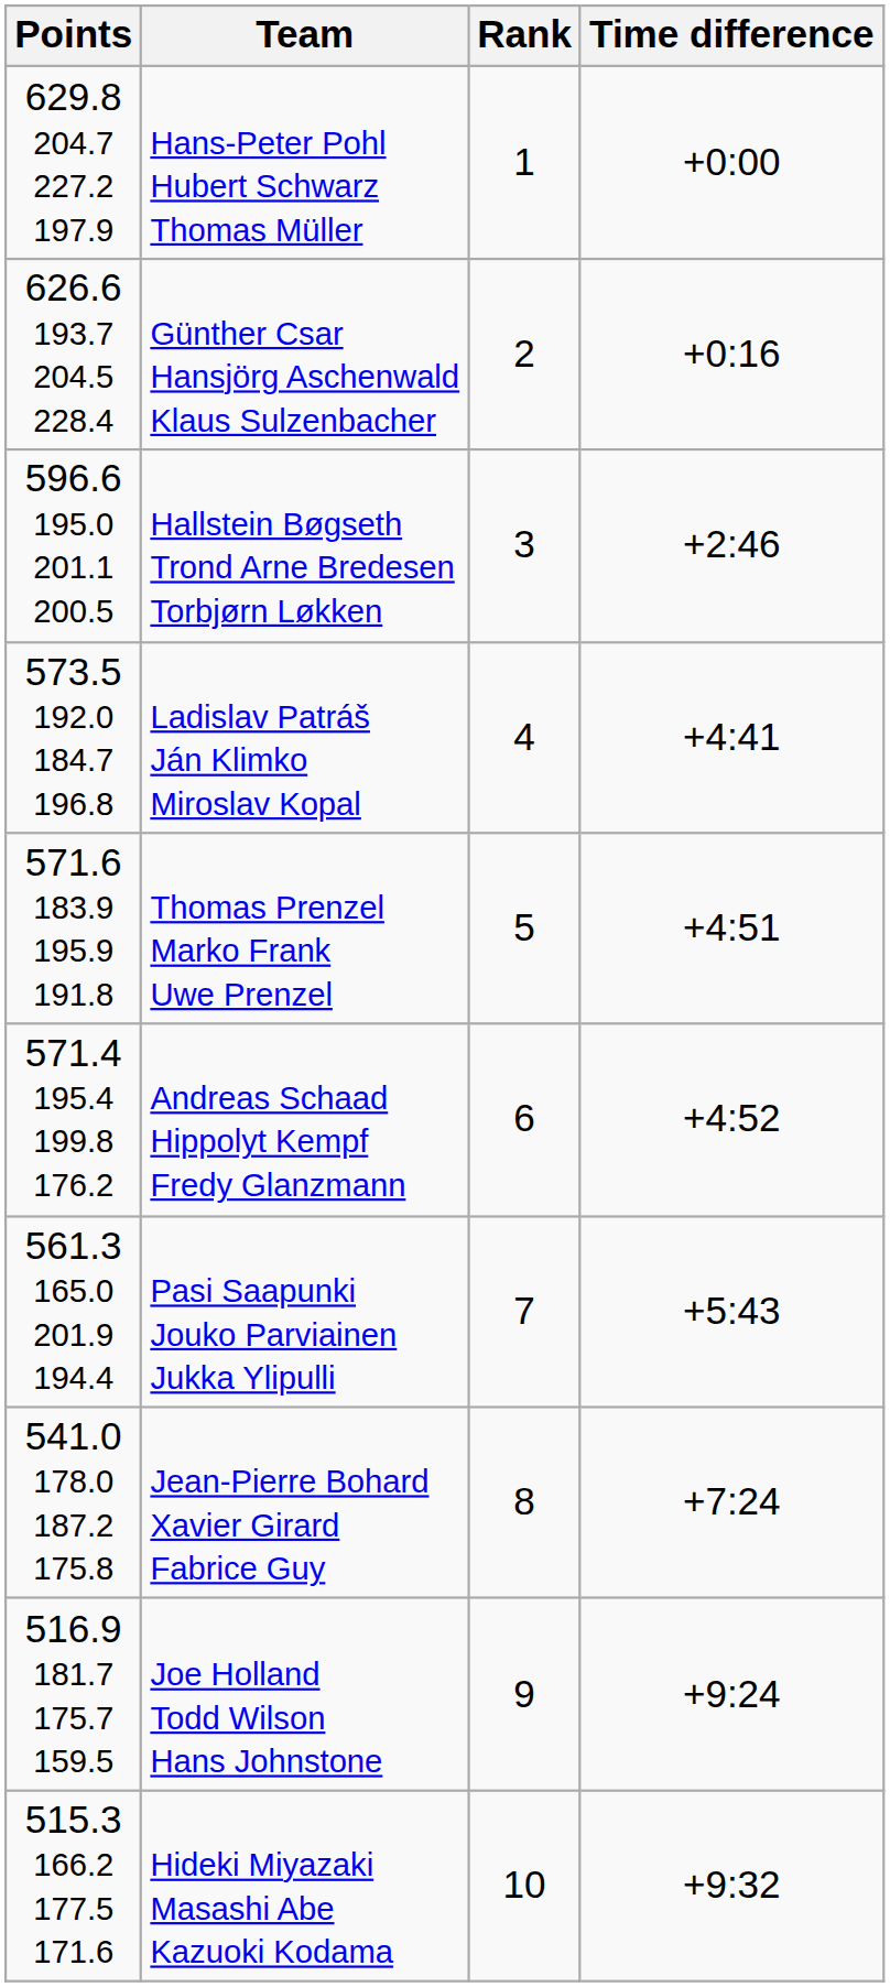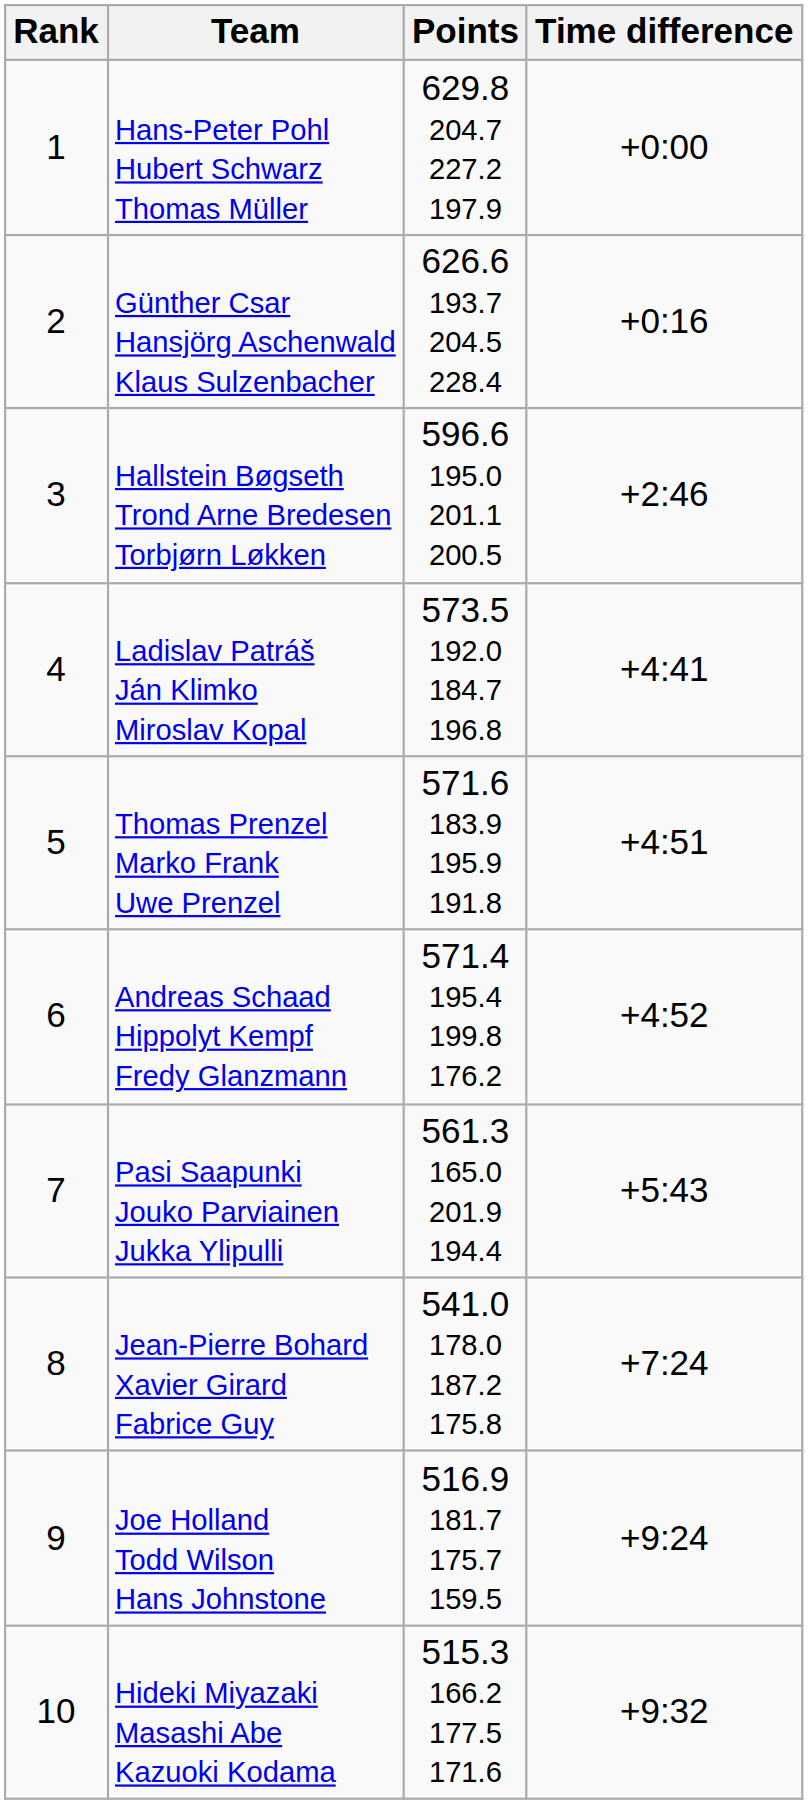 <table class="wikitable sortable" style="text-align:center">
 <tr>
+<th>Rank</th>
+<th>Team</th>
 <th>Points</th>
-<th>Team</th>
-<th>Rank</th>
 <th>Time difference</th>
 </tr>
 <tr>
+<td>1</td>
+<td align=left> <br> <small> <a href='#'>Hans-Peter Pohl</a> <br> <a href='#'>Hubert Schwarz</a> <br> <a href='#'>Thomas Müller</a></small></td>
 <td>629.8 <br> <small> 204.7 <br> 227.2 <br> 197.9</small></td>
-<td align=left> <br> <small> <a href='#'>Hans-Peter Pohl</a> <br> <a href='#'>Hubert Schwarz</a> <br> <a href='#'>Thomas Müller</a></small></td>
-<td>1</td>
 <td>+0:00</td>
 </tr>
 <tr>
+<td>2</td>
+<td align=left> <br> <small> <a href='#'>Günther Csar</a> <br> <a href='#'>Hansjörg Aschenwald</a> <br> <a href='#'>Klaus Sulzenbacher</a></small></td>
 <td>626.6 <br> <small> 193.7 <br> 204.5 <br> 228.4 </small></td>
-<td align=left> <br> <small> <a href='#'>Günther Csar</a> <br> <a href='#'>Hansjörg Aschenwald</a> <br> <a href='#'>Klaus Sulzenbacher</a></small></td>
-<td>2</td>
 <td>+0:16</td>
 </tr>
 <tr>
+<td>3</td>
+<td align=left> <br> <small> <a href='#'>Hallstein Bøgseth</a> <br> <a href='#'>Trond Arne Bredesen</a> <br> <a href='#'>Torbjørn Løkken</a></small></td>
 <td>596.6 <br> <small> 195.0 <br> 201.1 <br> 200.5</small></td>
-<td align=left> <br> <small> <a href='#'>Hallstein Bøgseth</a> <br> <a href='#'>Trond Arne Bredesen</a> <br> <a href='#'>Torbjørn Løkken</a></small></td>
-<td>3</td>
 <td>+2:46</td>
 </tr>
 <tr>
+<td>4</td>
+<td align=left> <br> <small> <a href='#'>Ladislav Patráš</a> <br> <a href='#'>Ján Klimko</a> <br> <a href='#'>Miroslav Kopal</a></small></td>
 <td>573.5 <br> <small> 192.0 <br> 184.7 <br> 196.8</small></td>
-<td align=left> <br> <small> <a href='#'>Ladislav Patráš</a> <br> <a href='#'>Ján Klimko</a> <br> <a href='#'>Miroslav Kopal</a></small></td>
-<td>4</td>
 <td>+4:41</td>
 </tr>
 <tr>
+<td>5</td>
+<td align=left> <br> <small> <a href='#'>Thomas Prenzel</a> <br> <a href='#'>Marko Frank</a> <br> <a href='#'>Uwe Prenzel</a></small></td>
 <td>571.6 <br> <small> 183.9 <br> 195.9 <br> 191.8</small></td>
-<td align=left> <br> <small> <a href='#'>Thomas Prenzel</a> <br> <a href='#'>Marko Frank</a> <br> <a href='#'>Uwe Prenzel</a></small></td>
-<td>5</td>
 <td>+4:51</td>
 </tr>
 <tr>
+<td>6</td>
+<td align=left> <br> <small> <a href='#'>Andreas Schaad</a> <br> <a href='#'>Hippolyt Kempf</a> <br> <a href='#'>Fredy Glanzmann</a></small></td>
 <td>571.4 <br> <small> 195.4 <br> 199.8 <br> 176.2</small></td>
-<td align=left> <br> <small> <a href='#'>Andreas Schaad</a> <br> <a href='#'>Hippolyt Kempf</a> <br> <a href='#'>Fredy Glanzmann</a></small></td>
-<td>6</td>
 <td>+4:52</td>
 </tr>
 <tr>
+<td>7</td>
+<td align=left> <br> <small> <a href='#'>Pasi Saapunki</a> <br> <a href='#'>Jouko Parviainen</a> <br> <a href='#'>Jukka Ylipulli</a></small></td>
 <td>561.3 <br> <small> 165.0 <br> 201.9 <br> 194.4</small></td>
-<td align=left> <br> <small> <a href='#'>Pasi Saapunki</a> <br> <a href='#'>Jouko Parviainen</a> <br> <a href='#'>Jukka Ylipulli</a></small></td>
-<td>7</td>
 <td>+5:43</td>
 </tr>
 <tr>
+<td>8</td>
+<td align=left> <br> <small> <a href='#'>Jean-Pierre Bohard</a> <br> <a href='#'>Xavier Girard</a> <br> <a href='#'>Fabrice Guy</a></small></td>
 <td>541.0 <br> <small> 178.0 <br> 187.2 <br> 175.8</small></td>
-<td align=left> <br> <small> <a href='#'>Jean-Pierre Bohard</a> <br> <a href='#'>Xavier Girard</a> <br> <a href='#'>Fabrice Guy</a></small></td>
-<td>8</td>
 <td>+7:24</td>
 </tr>
 <tr>
+<td>9</td>
+<td align=left> <br> <small> <a href='#'>Joe Holland</a> <br> <a href='#'>Todd Wilson</a> <br> <a href='#'>Hans Johnstone</a></small></td>
 <td>516.9 <br> <small> 181.7 <br> 175.7 <br> 159.5</small></td>
-<td align=left> <br> <small> <a href='#'>Joe Holland</a> <br> <a href='#'>Todd Wilson</a> <br> <a href='#'>Hans Johnstone</a></small></td>
-<td>9</td>
 <td>+9:24</td>
 </tr>
 <tr>
+<td>10</td>
+<td align=left> <br> <small> <a href='#'>Hideki Miyazaki</a> <br> <a href='#'>Masashi Abe</a> <br> <a href='#'>Kazuoki Kodama</a></small></td>
 <td>515.3 <br> <small> 166.2 <br> 177.5 <br> 171.6</small></td>
-<td align=left> <br> <small> <a href='#'>Hideki Miyazaki</a> <br> <a href='#'>Masashi Abe</a> <br> <a href='#'>Kazuoki Kodama</a></small></td>
-<td>10</td>
 <td>+9:32</td>
 </tr>
 </table>
